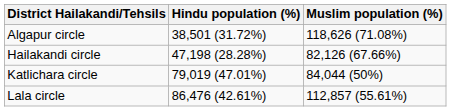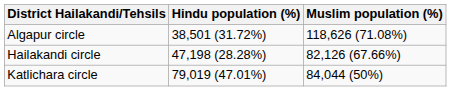 <table class="wikitable">
 <tr>
 <th>District Hailakandi/Tehsils</th>
 <th>Hindu population (%)</th>
 <th>Muslim population (%)</th>
 </tr>
 <tr>
 <td>Algapur circle</td>
 <td>38,501 (31.72%)</td>
 <td>118,626 (71.08%)</td>
 </tr>
 <tr>
 <td>Hailakandi circle</td>
 <td>47,198 (28.28%)</td>
 <td>82,126 (67.66%)</td>
 </tr>
 <tr>
 <td>Katlichara circle</td>
 <td>79,019 (47.01%)</td>
 <td>84,044 (50%)</td>
 </tr>
-<tr>
-<td>Lala circle</td>
-<td>86,476 (42.61%)</td>
-<td>112,857 (55.61%)</td>
-</tr>
 </table>
